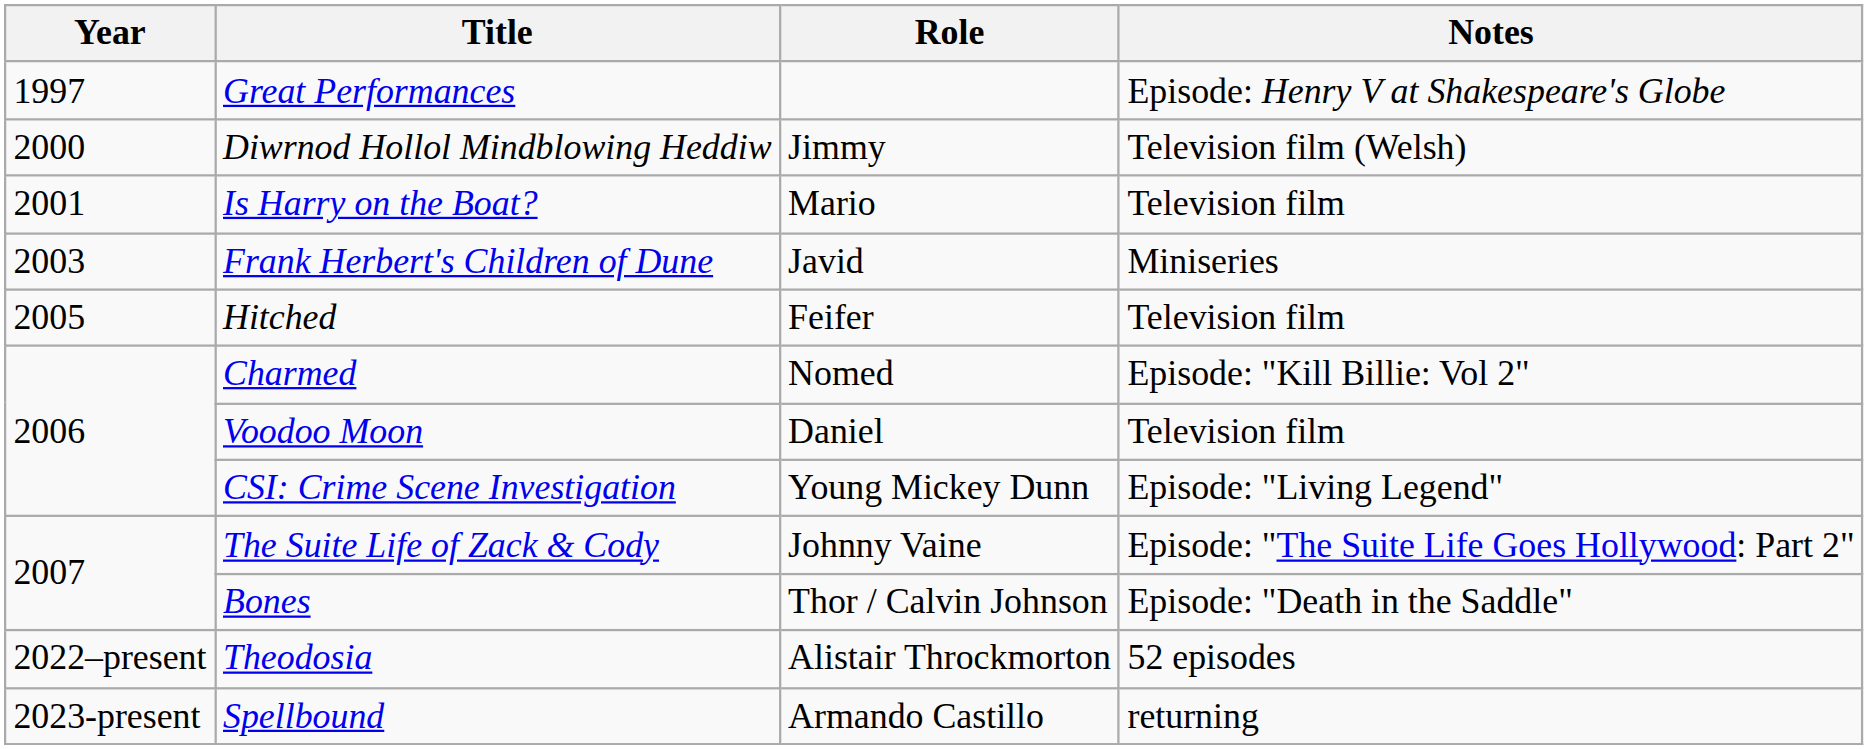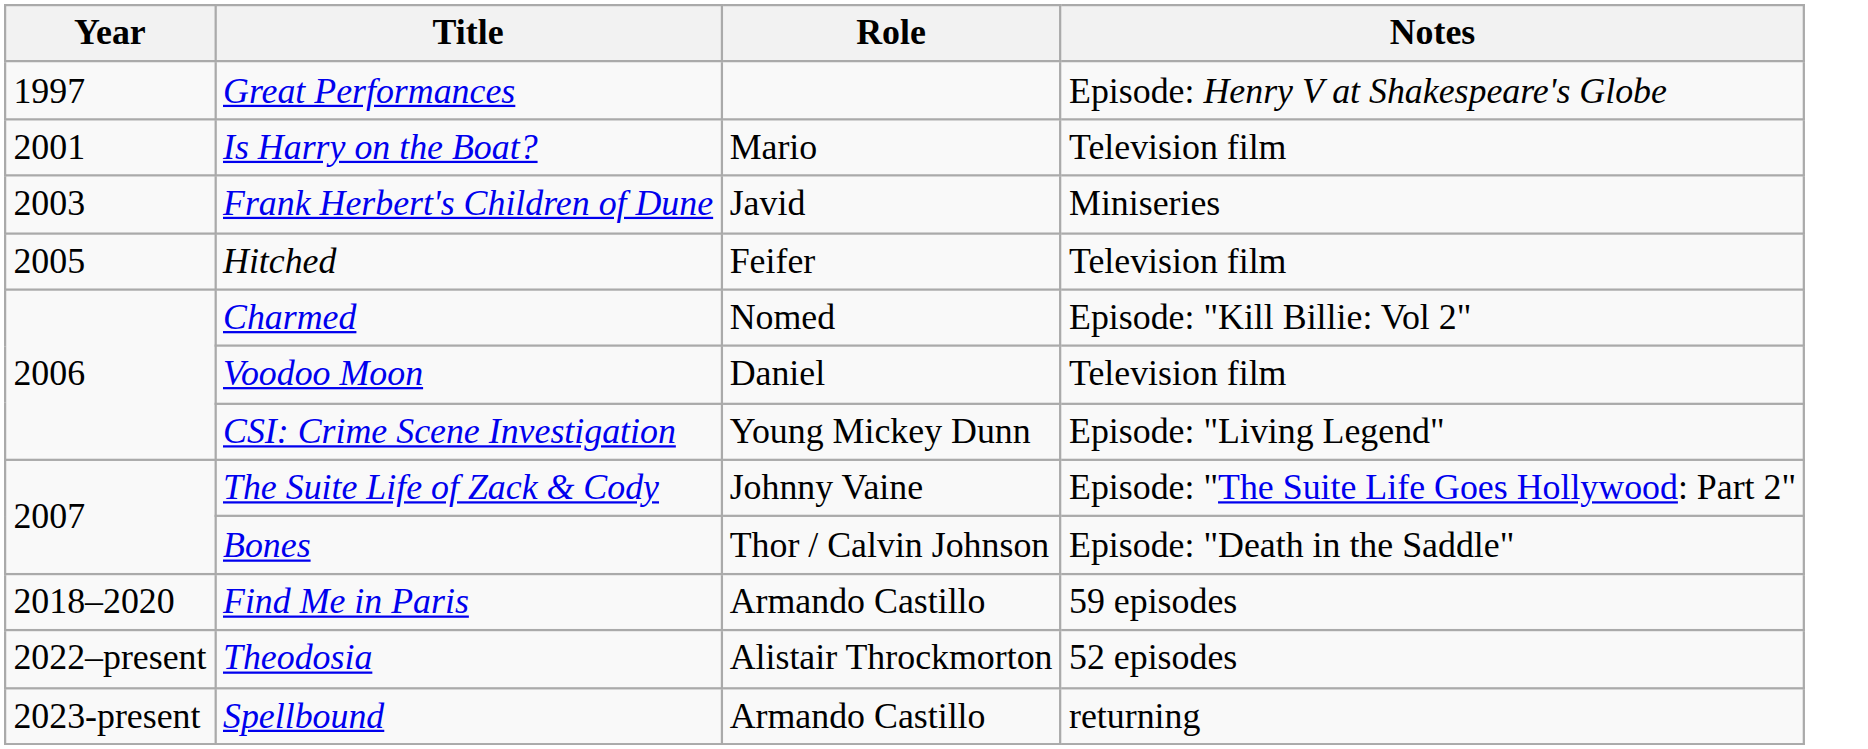 <table class="wikitable sortable">
 <tr>
 <th>Year</th>
 <th>Title</th>
 <th>Role</th>
 <th class="unsortable">Notes</th>
 </tr>
 <tr>
 <td>1997</td>
 <td><em><a href='#'>Great Performances</a></em></td>
 <td></td>
 <td>Episode: <em>Henry V at Shakespeare's Globe</em></td>
-</tr>
-<tr>
-<td>2000</td>
-<td><em>Diwrnod Hollol Mindblowing Heddiw</em></td>
-<td>Jimmy</td>
-<td>Television film (Welsh)</td>
 </tr>
 <tr>
 <td>2001</td>
 <td><em><a href='#'>Is Harry on the Boat?</a></em></td>
 <td>Mario</td>
 <td>Television film</td>
 </tr>
 <tr>
 <td>2003</td>
 <td><em><a href='#'>Frank Herbert's Children of Dune</a></em></td>
 <td>Javid</td>
 <td>Miniseries</td>
 </tr>
 <tr>
 <td>2005</td>
 <td><em>Hitched</em></td>
 <td>Feifer</td>
 <td>Television film</td>
 </tr>
 <tr>
 <td rowspan="3">2006</td>
 <td><em><a href='#'>Charmed</a></em></td>
 <td>Nomed</td>
 <td>Episode: "Kill Billie: Vol 2"</td>
 </tr>
 <tr>
 <td><em><a href='#'>Voodoo Moon</a></em></td>
 <td>Daniel</td>
 <td>Television film</td>
 </tr>
 <tr>
 <td><em><a href='#'>CSI: Crime Scene Investigation</a></em></td>
 <td>Young Mickey Dunn</td>
 <td>Episode: "Living Legend"</td>
 </tr>
 <tr>
 <td rowspan="2">2007</td>
 <td><em><a href='#'>The Suite Life of Zack & Cody</a></em></td>
 <td>Johnny Vaine</td>
 <td>Episode: "<a href='#'>The Suite Life Goes Hollywood</a>: Part 2"</td>
 </tr>
 <tr>
 <td><em><a href='#'>Bones</a></em></td>
 <td>Thor / Calvin Johnson</td>
 <td>Episode: "Death in the Saddle"</td>
 </tr>
 <tr>
+<td>2018–2020</td>
+<td><em><a href='#'>Find Me in Paris</a></em></td>
+<td>Armando Castillo</td>
+<td>59 episodes</td>
+</tr>
+<tr>
 <td>2022–present</td>
 <td><em><a href='#'>Theodosia</a></em></td>
 <td>Alistair Throckmorton</td>
 <td>52 episodes</td>
 </tr>
 <tr>
 <td>2023-present</td>
 <td><em><a href='#'>Spellbound</a></em></td>
 <td>Armando Castillo</td>
 <td>returning</td>
 </tr>
 <tr>
 </tr>
 </table>
